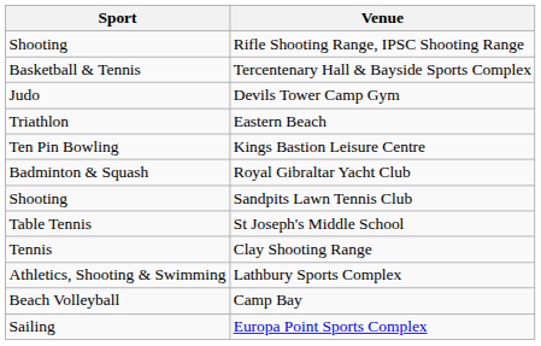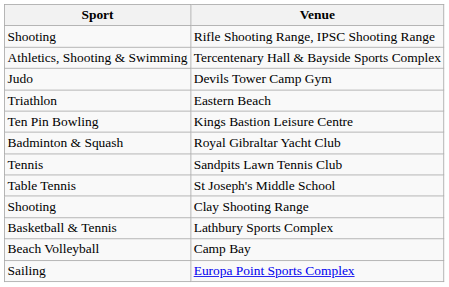 <table class="wikitable">
 <tr>
 <th>Sport</th>
 <th>Venue</th>
 </tr>
 <tr>
 <td>Shooting</td>
 <td>Rifle Shooting Range, IPSC Shooting Range</td>
 </tr>
 <tr>
-<td>Basketball & Tennis</td>
+<td>Athletics, Shooting & Swimming</td>
 <td>Tercentenary Hall & Bayside Sports Complex</td>
 </tr>
 <tr>
 <td>Judo</td>
 <td>Devils Tower Camp Gym</td>
 </tr>
 <tr>
 <td>Triathlon</td>
 <td>Eastern Beach</td>
 </tr>
 <tr>
 <td>Ten Pin Bowling</td>
 <td>Kings Bastion Leisure Centre</td>
 </tr>
 <tr>
 <td>Badminton & Squash</td>
 <td>Royal Gibraltar Yacht Club</td>
 </tr>
 <tr>
-<td>Shooting</td>
+<td>Tennis</td>
 <td>Sandpits Lawn Tennis Club</td>
 </tr>
 <tr>
 <td>Table Tennis</td>
 <td>St Joseph's Middle School</td>
 </tr>
 <tr>
-<td>Tennis</td>
+<td>Shooting</td>
 <td>Clay Shooting Range</td>
 </tr>
 <tr>
-<td>Athletics, Shooting & Swimming</td>
+<td>Basketball & Tennis</td>
 <td>Lathbury Sports Complex</td>
 </tr>
 <tr>
 <td>Beach Volleyball</td>
 <td>Camp Bay</td>
 </tr>
 <tr>
 <td>Sailing</td>
 <td><a href='#'>Europa Point Sports Complex</a></td>
 </tr>
 </table>
